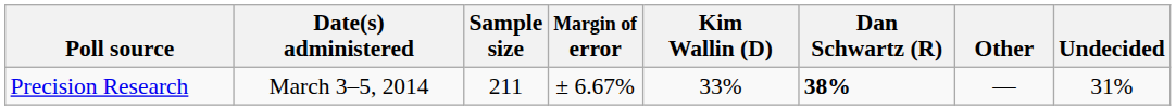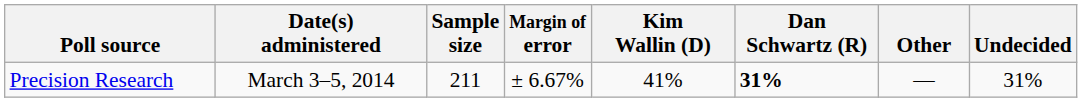 <table class="wikitable">
 <tr valign= bottom>
 <th style="width:150px;">Poll source</th>
 <th style="width:150px;">Date(s)<br>administered</th>
 <th class=small>Sample<br>size</th>
 <th><small>Margin of</small><br>error</th>
 <th style="width:100px;">Kim<br>Wallin (D)</th>
 <th style="width:100px;">Dan<br>Schwartz (R)</th>
 <th style="width:60px;">Other</th>
 <th style="width:60px;">Undecided</th>
 </tr>
 <tr>
 <td><a href='#'>Precision Research</a></td>
 <td align=center>March 3–5, 2014</td>
 <td align=center>211</td>
 <td align=center>± 6.67%</td>
-<td align=center>33%</td>
-<td><strong>38%</strong></td>
+<td align=center>41%</td>
+<td><strong>31%</strong></td>
 <td align=center>—</td>
 <td align=center>31%</td>
 </tr>
 </table>
